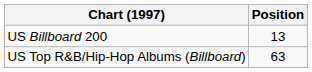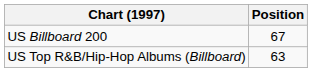 <table class="wikitable sortable plainrowheaders">
 <tr>
 <th>Chart (1997)</th>
 <th>Position</th>
 </tr>
 <tr>
 <td>US <em>Billboard</em> 200</td>
-<td align="center">13</td>
+<td align="center">67</td>
 </tr>
 <tr>
 <td>US Top R&B/Hip-Hop Albums (<em>Billboard</em>)</td>
 <td align="center">63</td>
 </tr>
 </table>
